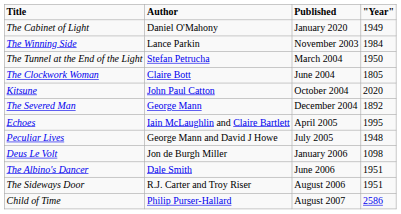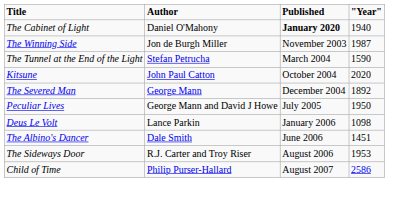 <table class="wikitable">
 <tr>
 <td><strong>Title</strong></td>
 <td><strong>Author</strong></td>
 <td><strong>Published</strong></td>
 <td><strong>"Year"</strong></td>
 </tr>
 <tr>
 <td><em>The Cabinet of Light</em></td>
 <td>Daniel O'Mahony</td>
-<td>January 2020</td>
-<td>1949</td>
+<td><strong>January 2020</strong></td>
+<td>1940</td>
 </tr>
 <tr>
 <td><em><a href='#'>The Winning Side</a></em></td>
-<td>Lance Parkin</td>
+<td>Jon de Burgh Miller</td>
 <td>November 2003</td>
-<td>1984</td>
+<td>1987</td>
 </tr>
 <tr>
 <td><em>The Tunnel at the End of the Light</em></td>
 <td><a href='#'>Stefan Petrucha</a></td>
 <td>March 2004</td>
-<td>1950</td>
-</tr>
-<tr>
-<td><em><a href='#'>The Clockwork Woman</a></em></td>
-<td><a href='#'>Claire Bott</a></td>
-<td>June 2004</td>
-<td>1805</td>
+<td>1590</td>
 </tr>
 <tr>
 <td><em><a href='#'>Kitsune</a></em></td>
 <td><a href='#'>John Paul Catton</a></td>
 <td>October 2004</td>
 <td>2020</td>
 </tr>
 <tr>
 <td><em><a href='#'>The Severed Man</a></em></td>
 <td><a href='#'>George Mann</a></td>
 <td>December 2004</td>
 <td>1892</td>
 </tr>
 <tr>
-<td><em><a href='#'>Echoes</a></em></td>
-<td><a href='#'>Iain McLaughlin</a> and <a href='#'>Claire Bartlett</a></td>
-<td>April 2005</td>
-<td>1995</td>
-</tr>
-<tr>
 <td><em><a href='#'>Peculiar Lives</a></em></td>
 <td>George Mann and David J Howe</td>
 <td>July 2005</td>
-<td>1948</td>
+<td>1950</td>
 </tr>
 <tr>
 <td><em><a href='#'>Deus Le Volt</a></em></td>
-<td>Jon de Burgh Miller</td>
+<td>Lance Parkin</td>
 <td>January 2006</td>
 <td>1098</td>
 </tr>
 <tr>
 <td><em><a href='#'>The Albino's Dancer</a></em></td>
 <td><a href='#'>Dale Smith</a></td>
 <td>June 2006</td>
-<td>1951</td>
+<td>1451</td>
 </tr>
 <tr>
 <td><em>The Sideways Door</em></td>
 <td>R.J. Carter and Troy Riser</td>
 <td>August 2006</td>
-<td>1951</td>
+<td>1953</td>
 </tr>
 <tr>
 <td><em>Child of Time</em></td>
 <td><a href='#'>Philip Purser-Hallard</a></td>
 <td>August 2007</td>
 <td><a href='#'>2586</a></td>
 </tr>
 </table>
